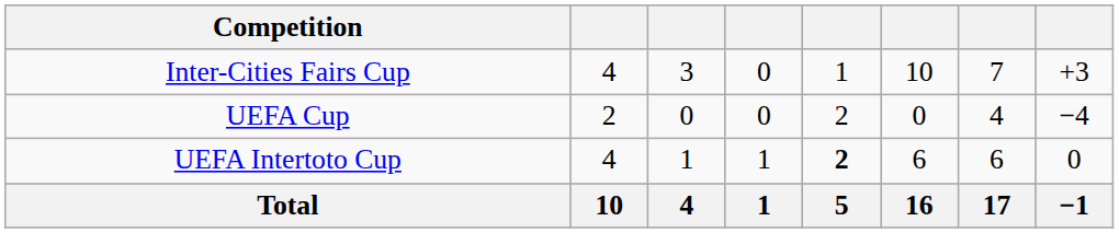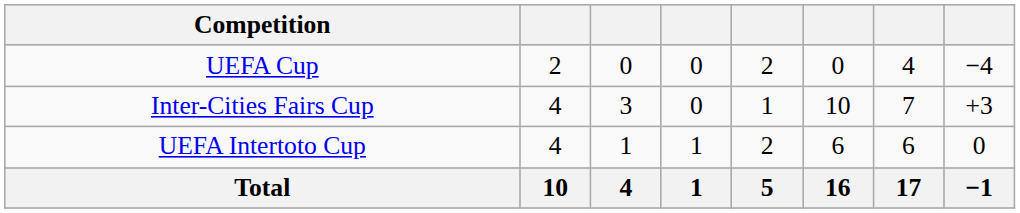 <table class="wikitable unsortable" style="text-align:center" width="50%">
 <tr>
 <th>Competition</th>
 <th></th>
 <th></th>
 <th></th>
 <th></th>
 <th></th>
 <th></th>
 <th></th>
 </tr>
 <tr>
+<td><a href='#'>UEFA Cup</a></td>
+<td>2</td>
+<td>0</td>
+<td>0</td>
+<td>2</td>
+<td>0</td>
+<td>4</td>
+<td>−4</td>
+</tr>
+<tr>
 <td><a href='#'>Inter-Cities Fairs Cup</a></td>
 <td width="7%">4</td>
 <td width="7%">3</td>
 <td width="7%">0</td>
 <td width="7%">1</td>
 <td width="7%">10</td>
 <td width="7%">7</td>
 <td width="7%">+3</td>
 </tr>
 <tr>
-<td><a href='#'>UEFA Cup</a></td>
-<td>2</td>
-<td>0</td>
-<td>0</td>
-<td>2</td>
-<td>0</td>
-<td>4</td>
-<td>−4</td>
-</tr>
-<tr>
 <td><a href='#'>UEFA Intertoto Cup</a></td>
 <td>4</td>
 <td>1</td>
 <td>1</td>
-<td><strong>2</strong></td>
+<td>2</td>
 <td>6</td>
 <td>6</td>
 <td>0</td>
 </tr>
 <tr>
 <th>Total</th>
 <th>10</th>
 <th>4</th>
 <th>1</th>
 <th>5</th>
 <th>16</th>
 <th>17</th>
 <th>−1</th>
 </tr>
 </table>
